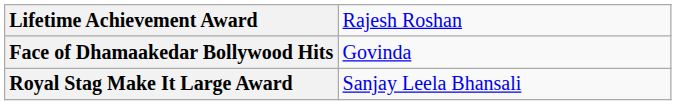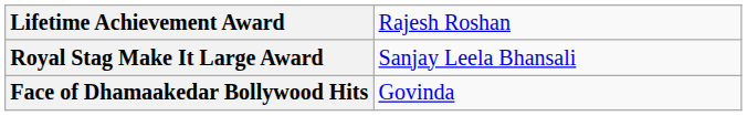 <table class="wikitable">
 <tr>
 <th style="text-align: left; width:50%;">Lifetime Achievement Award</th>
 <td><a href='#'>Rajesh Roshan</a></td>
 </tr>
 <tr>
+<th style="text-align: left;">Royal Stag Make It Large Award</th>
+<td><a href='#'>Sanjay Leela Bhansali</a></td>
+</tr>
+<tr>
 <th style="text-align: left;">Face of Dhamaakedar Bollywood Hits</th>
 <td><a href='#'>Govinda</a></td>
 </tr>
-<tr>
-<th style="text-align: left;">Royal Stag Make It Large Award</th>
-<td><a href='#'>Sanjay Leela Bhansali</a></td>
-</tr>
 </table>
